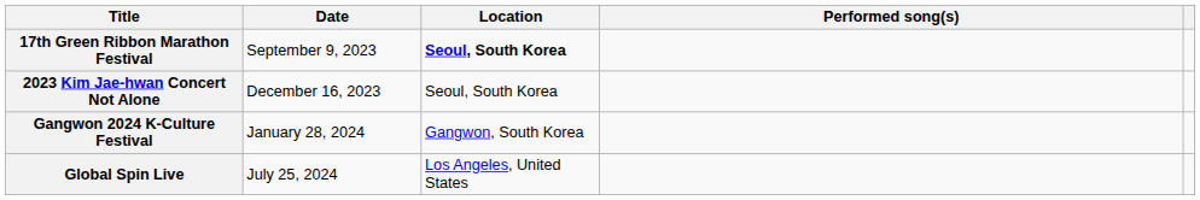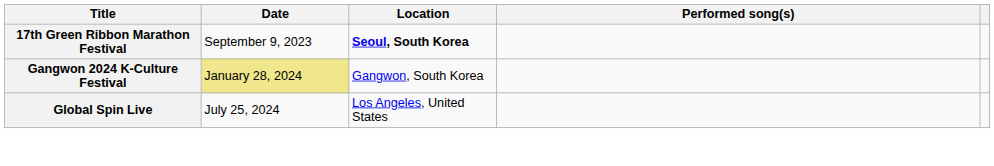 <table class="wikitable plainrowheaders sortable">
 <tr>
 <th style="width:20%">Title</th>
 <th style="width:15%">Date</th>
 <th style="width:15%">Location</th>
 <th>Performed song(s)</th>
 <th style="width:1%" class="unsortable"></th>
 </tr>
 <tr>
 <th scope="row">17th Green Ribbon Marathon Festival</th>
 <td>September 9, 2023</td>
 <td><strong><a href='#'>Seoul</a>, South Korea</strong></td>
 <td></td>
 <td style="text-align:center"></td>
 </tr>
 <tr>
-<th scope="row">2023 <a href='#'>Kim Jae-hwan</a> Concert Not Alone</th>
-<td>December 16, 2023</td>
-<td>Seoul, South Korea</td>
-<td></td>
-<td style="text-align:center"></td>
-</tr>
-<tr>
 <th scope="row">Gangwon 2024 K-Culture Festival</th>
-<td>January 28, 2024</td>
+<td style="background: khaki;">January 28, 2024</td>
 <td><a href='#'>Gangwon</a>, South Korea</td>
 <td></td>
 <td style="text-align:center"></td>
 </tr>
 <tr>
 <th scope="row">Global Spin Live</th>
 <td>July 25, 2024</td>
 <td><a href='#'>Los Angeles</a>, United States</td>
 <td></td>
 <td style="text-align:center"></td>
 </tr>
 </table>
